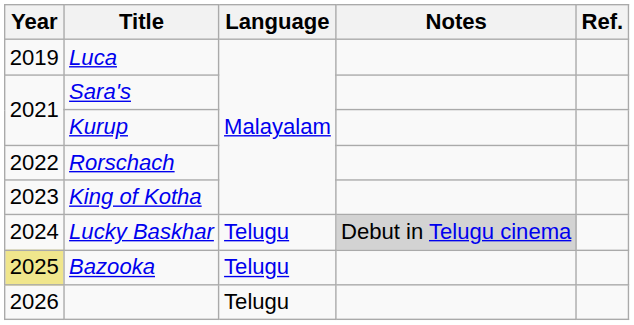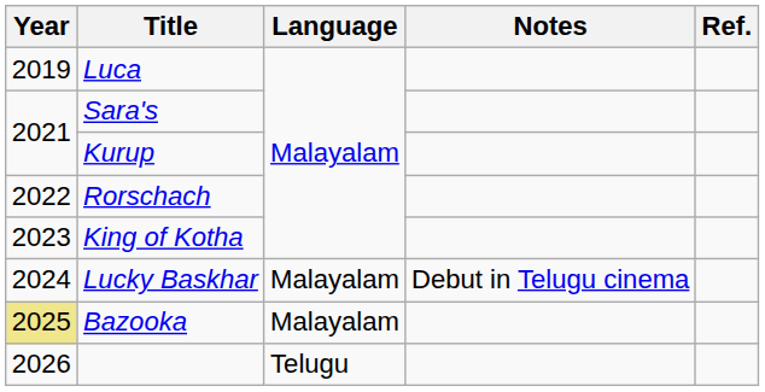 <table class="wikitable sortable">
 <tr>
 <th>Year</th>
 <th>Title</th>
 <th>Language</th>
 <th class"unsortable">Notes</th>
 <th>Ref.</th>
 </tr>
 <tr>
 <td>2019</td>
 <td><em><a href='#'>Luca</a></em></td>
 <td rowspan="5"><a href='#'>Malayalam</a></td>
 <td></td>
 <td></td>
 </tr>
 <tr>
 <td rowspan=2>2021</td>
 <td><em><a href='#'>Sara's</a></em></td>
 <td></td>
 <td></td>
 </tr>
 <tr>
 <td><em><a href='#'>Kurup</a></em></td>
 <td></td>
 <td></td>
 </tr>
 <tr>
 <td>2022</td>
 <td><em><a href='#'>Rorschach</a></em></td>
 <td></td>
 <td></td>
 </tr>
 <tr>
 <td>2023</td>
 <td><em><a href='#'>King of Kotha</a></em></td>
 <td></td>
 <td></td>
 </tr>
 <tr>
 <td>2024</td>
 <td><em><a href='#'>Lucky Baskhar</a></em></td>
-<td><a href='#'>Telugu</a></td>
-<td style="background: lightgrey;">Debut in <a href='#'>Telugu cinema</a></td>
+<td>Malayalam</td>
+<td>Debut in <a href='#'>Telugu cinema</a></td>
 <td></td>
 </tr>
 <tr>
 <td style="background: khaki;">2025</td>
 <td><em><a href='#'>Bazooka</a></em></td>
-<td><a href='#'>Telugu</a></td>
+<td>Malayalam</td>
 <td></td>
 <td></td>
 </tr>
 <tr>
 <td>2026</td>
 <td></td>
 <td>Telugu</td>
 <td></td>
 <td></td>
 </tr>
 </table>
